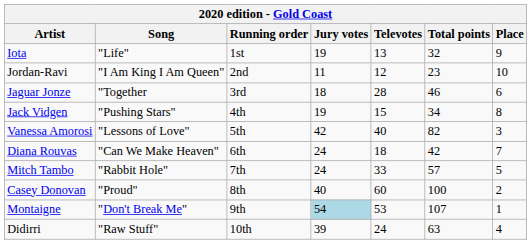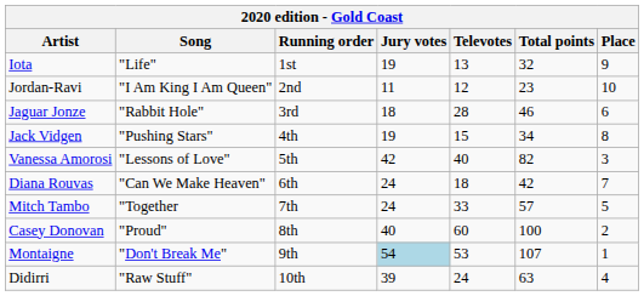 <table class="wikitable sortable">
 <tr>
 <th colspan="7">2020 edition - <a href='#'>Gold Coast</a></th>
 </tr>
 <tr bgcolor="#efefef">
 <th>Artist</th>
 <th>Song</th>
 <th>Running order</th>
 <th>Jury votes</th>
 <th>Televotes</th>
 <th>Total points</th>
 <th>Place</th>
 </tr>
 <tr>
 <td><a href='#'>Iota</a></td>
 <td>"Life"</td>
 <td>1st</td>
 <td>19</td>
 <td>13</td>
 <td>32</td>
 <td>9</td>
 </tr>
 <tr>
 <td>Jordan-Ravi</td>
 <td>"I Am King I Am Queen"</td>
 <td>2nd</td>
 <td>11</td>
 <td>12</td>
 <td>23</td>
 <td>10</td>
 </tr>
 <tr>
 <td><a href='#'>Jaguar Jonze</a></td>
-<td>"Together</td>
+<td>"Rabbit Hole"</td>
 <td>3rd</td>
 <td>18</td>
 <td>28</td>
 <td>46</td>
 <td>6</td>
 </tr>
 <tr>
 <td><a href='#'>Jack Vidgen</a></td>
 <td>"Pushing Stars"</td>
 <td>4th</td>
 <td>19</td>
 <td>15</td>
 <td>34</td>
 <td>8</td>
 </tr>
 <tr>
 <td><a href='#'>Vanessa Amorosi</a></td>
 <td>"Lessons of Love"</td>
 <td>5th</td>
 <td>42</td>
 <td>40</td>
 <td>82</td>
 <td>3</td>
 </tr>
 <tr>
 <td><a href='#'>Diana Rouvas</a></td>
 <td>"Can We Make Heaven"</td>
 <td>6th</td>
 <td>24</td>
 <td>18</td>
 <td>42</td>
 <td>7</td>
 </tr>
 <tr>
 <td><a href='#'>Mitch Tambo</a></td>
-<td>"Rabbit Hole"</td>
+<td>"Together</td>
 <td>7th</td>
 <td>24</td>
 <td>33</td>
 <td>57</td>
 <td>5</td>
 </tr>
 <tr>
 <td><a href='#'>Casey Donovan</a></td>
 <td>"Proud"</td>
 <td>8th</td>
 <td>40</td>
 <td>60</td>
 <td>100</td>
 <td>2</td>
 </tr>
 <tr>
 <td><a href='#'>Montaigne</a></td>
 <td>"<a href='#'>Don't Break Me</a>"</td>
 <td>9th</td>
 <td style="background: lightblue;">54</td>
 <td>53</td>
 <td>107</td>
 <td>1</td>
 </tr>
 <tr>
 <td>Didirri</td>
 <td>"Raw Stuff"</td>
 <td>10th</td>
 <td>39</td>
 <td>24</td>
 <td>63</td>
 <td>4</td>
 </tr>
 </table>
